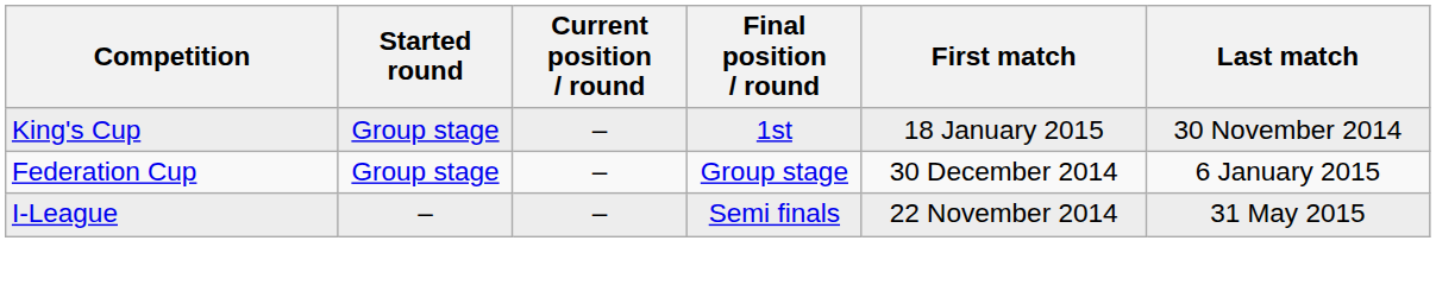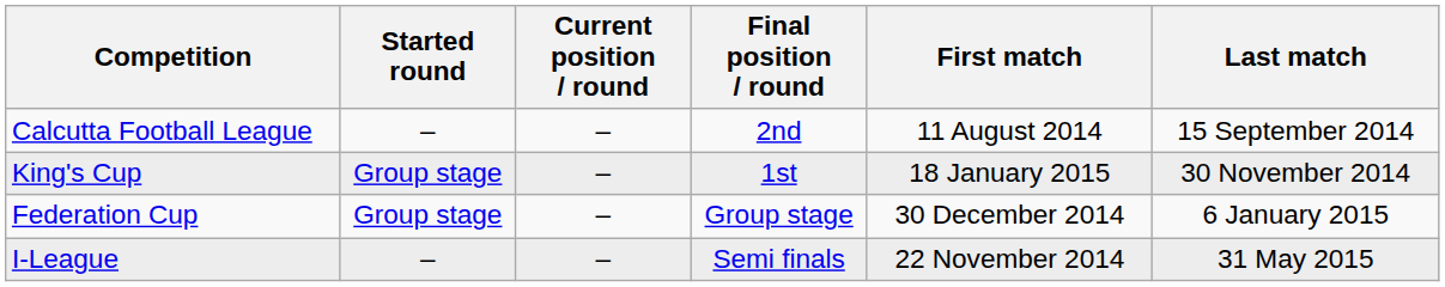 <table class="wikitable" style="text-align:center; width:850px">
 <tr>
 <th style="text-align:center; width:200px;">Competition</th>
 <th style="text-align:center; width:100px;">Started round</th>
 <th style="text-align:center; width:100px;">Current <br> position <br> / round</th>
 <th style="text-align:center; width:100px;">Final <br> position <br> / round</th>
 <th style="text-align:center; width:170px;">First match</th>
 <th style="text-align:center; width:170px;">Last match</th>
+</tr>
+<tr>
+<td style="text-align:left;"><a href='#'>Calcutta Football League</a></td>
+<td>–</td>
+<td>–</td>
+<td><a href='#'>2nd</a></td>
+<td>11 August 2014</td>
+<td>15 September 2014</td>
 </tr>
 <tr>
 <td style="text-align:left; background: #ededed"><a href='#'>King's Cup</a></td>
 <td style="background:#ededed;"><a href='#'>Group stage</a></td>
 <td style="background:#ededed;">–</td>
 <td style="background:#ededed;"><a href='#'>1st</a></td>
 <td style="background:#ededed;">18 January 2015</td>
 <td style="background:#ededed;">30 November 2014</td>
 </tr>
 <tr>
 <td style="text-align:left;"><a href='#'>Federation Cup</a></td>
 <td><a href='#'>Group stage</a></td>
 <td>–</td>
 <td><a href='#'>Group stage</a></td>
 <td>30 December 2014</td>
 <td>6 January 2015</td>
 </tr>
 <tr>
 <td style="text-align:left; background:#ededed"><a href='#'>I-League</a></td>
 <td style="background:#ededed;">–</td>
 <td style="background:#ededed;">–</td>
 <td style="background:#ededed;"><a href='#'>Semi finals</a></td>
 <td style="background:#ededed;">22 November 2014</td>
 <td style="background:#ededed;">31 May 2015</td>
 </tr>
 </table>
